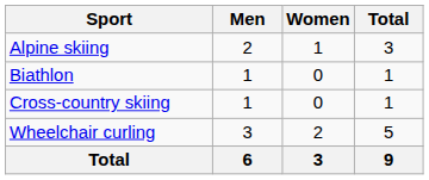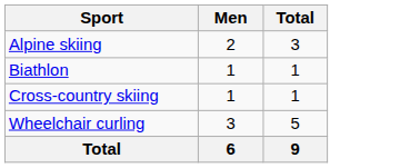 <table class="wikitable sortable" style="text-align:center;">
 <tr>
 <th width=180>Sport</th>
 <th width=55>Men</th>
-<th width=55>Women</th>
 <th width=55>Total</th>
 </tr>
 <tr>
 <td align=left><a href='#'>Alpine skiing</a></td>
 <td>2</td>
-<td>1</td>
 <td>3</td>
 </tr>
 <tr>
 <td align=left><a href='#'>Biathlon</a></td>
 <td>1</td>
-<td>0</td>
 <td>1</td>
 </tr>
 <tr>
 <td align=left><a href='#'>Cross-country skiing</a></td>
 <td>1</td>
-<td>0</td>
 <td>1</td>
 </tr>
 <tr>
 <td align=left><a href='#'>Wheelchair curling</a></td>
 <td>3</td>
-<td>2</td>
 <td>5</td>
 </tr>
 <tr>
 <th>Total</th>
 <th>6</th>
-<th>3</th>
 <th>9</th>
 </tr>
 </table>
